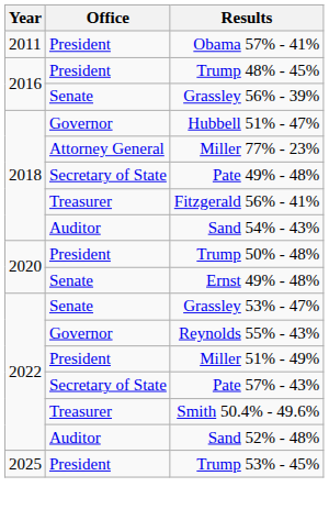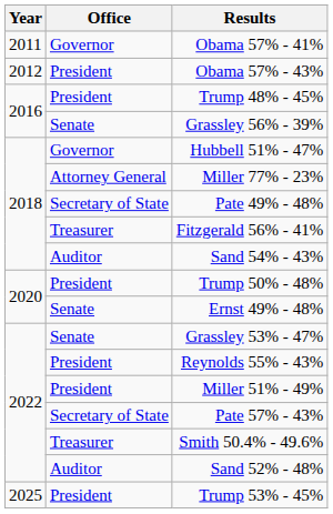 <table class=wikitable>
 <tr>
 <th>Year</th>
 <th>Office</th>
 <th>Results</th>
 </tr>
 <tr>
 <td>2011</td>
+<td><a href='#'>Governor</a></td>
+<td align="right" ><a href='#'>Obama</a> 57% - 41%</td>
+</tr>
+<tr>
+<td>2012</td>
 <td><a href='#'>President</a></td>
-<td align="right" ><a href='#'>Obama</a> 57% - 41%</td>
+<td align="right" ><a href='#'>Obama</a> 57% - 43%</td>
 </tr>
 <tr>
 <td rowspan=2>2016</td>
 <td><a href='#'>President</a></td>
 <td align="right" ><a href='#'>Trump</a> 48% - 45%</td>
 </tr>
 <tr>
 <td><a href='#'>Senate</a></td>
 <td align="right" ><a href='#'>Grassley</a> 56% - 39%</td>
 </tr>
 <tr>
 <td rowspan=5>2018</td>
 <td><a href='#'>Governor</a></td>
 <td align="right" ><a href='#'>Hubbell</a> 51% - 47%</td>
 </tr>
 <tr>
 <td><a href='#'>Attorney General</a></td>
 <td align="right" ><a href='#'>Miller</a> 77% - 23%</td>
 </tr>
 <tr>
 <td><a href='#'>Secretary of State</a></td>
 <td align="right" ><a href='#'>Pate</a> 49% - 48%</td>
 </tr>
 <tr>
 <td><a href='#'>Treasurer</a></td>
 <td align="right" ><a href='#'>Fitzgerald</a> 56% - 41%</td>
 </tr>
 <tr>
 <td><a href='#'>Auditor</a></td>
 <td align="right" ><a href='#'>Sand</a> 54% - 43%</td>
 </tr>
 <tr>
 <td rowspan=2>2020</td>
 <td><a href='#'>President</a></td>
 <td align="right" ><a href='#'>Trump</a> 50% - 48%</td>
 </tr>
 <tr>
 <td><a href='#'>Senate</a></td>
 <td align="right" ><a href='#'>Ernst</a> 49% - 48%</td>
 </tr>
 <tr>
 <td rowspan=6>2022</td>
 <td><a href='#'>Senate</a></td>
 <td align="right" ><a href='#'>Grassley</a> 53% - 47%</td>
 </tr>
 <tr>
-<td><a href='#'>Governor</a></td>
+<td><a href='#'>President</a></td>
 <td align="right" ><a href='#'>Reynolds</a> 55% - 43%</td>
 </tr>
 <tr>
 <td><a href='#'>President</a></td>
 <td align="right" ><a href='#'>Miller</a> 51% - 49%</td>
 </tr>
 <tr>
 <td><a href='#'>Secretary of State</a></td>
 <td align="right" ><a href='#'>Pate</a> 57% - 43%</td>
 </tr>
 <tr>
 <td><a href='#'>Treasurer</a></td>
 <td align="right" ><a href='#'>Smith</a> 50.4% - 49.6%</td>
 </tr>
 <tr>
 <td><a href='#'>Auditor</a></td>
 <td align="right" ><a href='#'>Sand</a> 52% - 48%</td>
 </tr>
 <tr>
 <td>2025</td>
 <td><a href='#'>President</a></td>
 <td align="right" ><a href='#'>Trump</a> 53% - 45%</td>
 </tr>
 </table>
